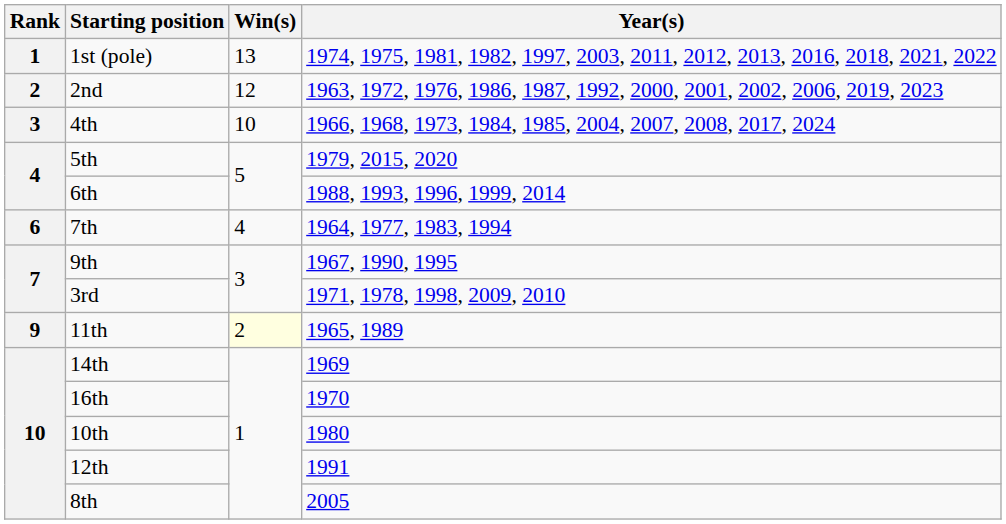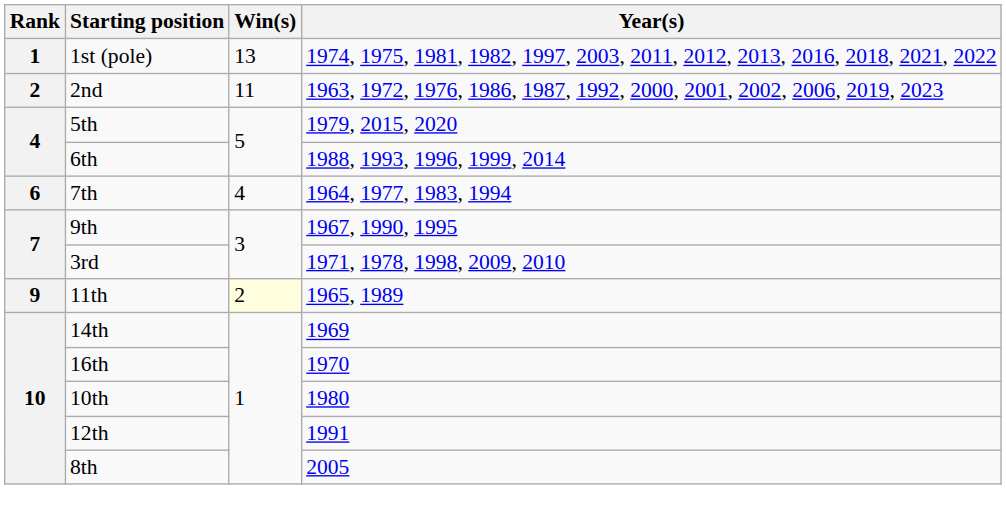 <table class="wikitable">
 <tr>
 <th>Rank</th>
 <th>Starting position</th>
 <th>Win(s)</th>
 <th>Year(s)</th>
 </tr>
 <tr>
 <th>1</th>
 <td>1st (pole)</td>
 <td>13</td>
 <td><a href='#'>1974</a>, <a href='#'>1975</a>, <a href='#'>1981</a>, <a href='#'>1982</a>, <a href='#'>1997</a>, <a href='#'>2003</a>, <a href='#'>2011</a>, <a href='#'>2012</a>, <a href='#'>2013</a>, <a href='#'>2016</a>, <a href='#'>2018</a>, <a href='#'>2021</a>, <a href='#'>2022</a></td>
 </tr>
 <tr>
 <th>2</th>
 <td>2nd</td>
-<td>12</td>
+<td>11</td>
 <td><a href='#'>1963</a>, <a href='#'>1972</a>, <a href='#'>1976</a>, <a href='#'>1986</a>, <a href='#'>1987</a>, <a href='#'>1992</a>, <a href='#'>2000</a>, <a href='#'>2001</a>, <a href='#'>2002</a>, <a href='#'>2006</a>, <a href='#'>2019</a>, <a href='#'>2023</a></td>
-</tr>
-<tr>
-<th>3</th>
-<td>4th</td>
-<td>10</td>
-<td><a href='#'>1966</a>, <a href='#'>1968</a>, <a href='#'>1973</a>, <a href='#'>1984</a>, <a href='#'>1985</a>, <a href='#'>2004</a>, <a href='#'>2007</a>, <a href='#'>2008</a>, <a href='#'>2017</a>, <a href='#'>2024</a></td>
 </tr>
 <tr>
 <th rowspan=2>4</th>
 <td>5th</td>
 <td rowspan=2>5</td>
 <td><a href='#'>1979</a>, <a href='#'>2015</a>, <a href='#'>2020</a></td>
 </tr>
 <tr>
 <td>6th</td>
 <td><a href='#'>1988</a>, <a href='#'>1993</a>, <a href='#'>1996</a>, <a href='#'>1999</a>, <a href='#'>2014</a></td>
 </tr>
 <tr>
 <th>6</th>
 <td>7th</td>
 <td>4</td>
 <td><a href='#'>1964</a>, <a href='#'>1977</a>, <a href='#'>1983</a>, <a href='#'>1994</a></td>
 </tr>
 <tr>
 <th rowspan=2>7</th>
 <td>9th</td>
 <td rowspan=2>3</td>
 <td><a href='#'>1967</a>, <a href='#'>1990</a>, <a href='#'>1995</a></td>
 </tr>
 <tr>
 <td>3rd</td>
 <td><a href='#'>1971</a>, <a href='#'>1978</a>, <a href='#'>1998</a>, <a href='#'>2009</a>, <a href='#'>2010</a></td>
 </tr>
 <tr>
 <th>9</th>
 <td>11th</td>
 <td style="background: lightyellow;">2</td>
 <td><a href='#'>1965</a>, <a href='#'>1989</a></td>
 </tr>
 <tr>
 <th rowspan=5>10</th>
 <td>14th</td>
 <td rowspan=5>1</td>
 <td><a href='#'>1969</a></td>
 </tr>
 <tr>
 <td>16th</td>
 <td><a href='#'>1970</a></td>
 </tr>
 <tr>
 <td>10th</td>
 <td><a href='#'>1980</a></td>
 </tr>
 <tr>
 <td>12th</td>
 <td><a href='#'>1991</a></td>
 </tr>
 <tr>
 <td>8th</td>
 <td><a href='#'>2005</a></td>
 </tr>
 </table>
